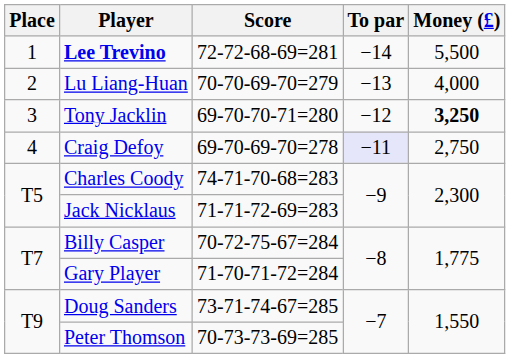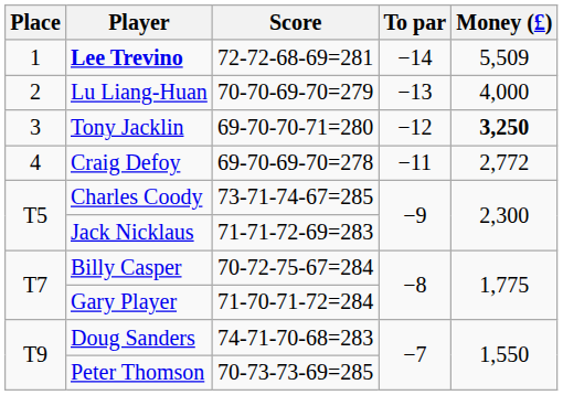 <table class="wikitable">
 <tr>
 <th>Place</th>
 <th>Player</th>
 <th>Score</th>
 <th>To par</th>
 <th>Money (<a href='#'>£</a>)</th>
 </tr>
 <tr>
 <td align="center">1</td>
 <td> <strong><a href='#'>Lee Trevino</a></strong></td>
 <td>72-72-68-69=281</td>
 <td align="center">−14</td>
-<td align=center>5,500</td>
+<td align=center>5,509</td>
 </tr>
 <tr>
 <td align="center">2</td>
 <td> <a href='#'>Lu Liang-Huan</a></td>
 <td>70-70-69-70=279</td>
 <td align="center">−13</td>
 <td align=center>4,000</td>
 </tr>
 <tr>
 <td align="center">3</td>
 <td> <a href='#'>Tony Jacklin</a></td>
 <td>69-70-70-71=280</td>
 <td align="center">−12</td>
 <td align=center><strong>3,250</strong></td>
 </tr>
 <tr>
 <td align="center">4</td>
 <td> <a href='#'>Craig Defoy</a></td>
 <td>69-70-69-70=278</td>
-<td align="center" style="background: lavender;">−11</td>
-<td align=center>2,750</td>
+<td align="center">−11</td>
+<td align=center>2,772</td>
 </tr>
 <tr>
 <td rowspan=2 align="center">T5</td>
 <td> <a href='#'>Charles Coody</a></td>
-<td>74-71-70-68=283</td>
+<td>73-71-74-67=285</td>
 <td rowspan=2 align="center">−9</td>
 <td rowspan=2 align=center>2,300</td>
 </tr>
 <tr>
 <td> <a href='#'>Jack Nicklaus</a></td>
 <td>71-71-72-69=283</td>
 </tr>
 <tr>
 <td rowspan=2 align="center">T7</td>
 <td> <a href='#'>Billy Casper</a></td>
 <td>70-72-75-67=284</td>
 <td rowspan=2 align="center">−8</td>
 <td rowspan=2 align=center>1,775</td>
 </tr>
 <tr>
 <td> <a href='#'>Gary Player</a></td>
 <td>71-70-71-72=284</td>
 </tr>
 <tr>
 <td rowspan=2 align="center">T9</td>
 <td> <a href='#'>Doug Sanders</a></td>
-<td>73-71-74-67=285</td>
+<td>74-71-70-68=283</td>
 <td rowspan=2 align="center">−7</td>
 <td rowspan=2 align=center>1,550</td>
 </tr>
 <tr>
 <td> <a href='#'>Peter Thomson</a></td>
 <td>70-73-73-69=285</td>
 </tr>
 </table>
